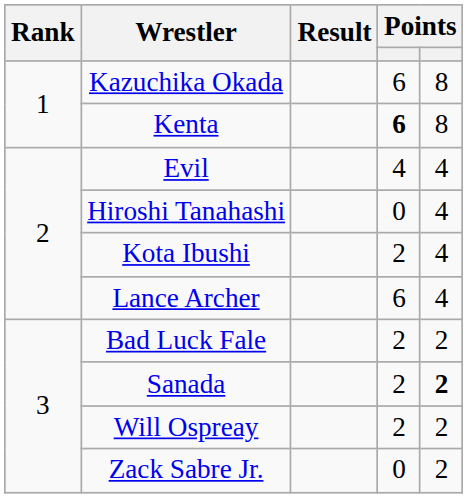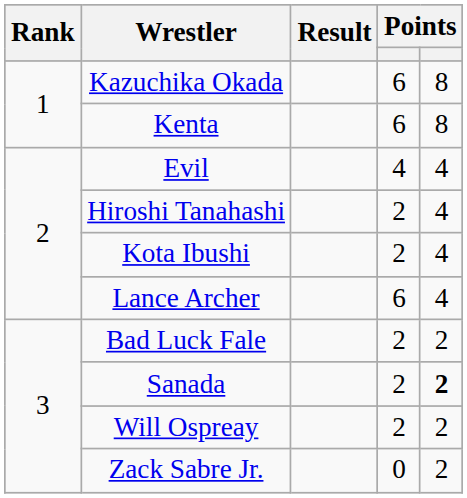 <table class="wikitable mw-collapsible mw-collapsed" plainrowheaders sortable" style="text-align: center">
 <tr>
 <th scope="col" rowspan="2">Rank</th>
 <th scope="col" rowspan="2">Wrestler</th>
 <th scope="col" rowspan="2">Result</th>
 <th scope="col" colspan="2">Points</th>
 </tr>
 <tr>
 <th></th>
 <th></th>
 </tr>
 <tr>
 <td rowspan="2">1</td>
 <td><a href='#'>Kazuchika Okada</a></td>
 <td></td>
 <td>6</td>
 <td>8</td>
 </tr>
 <tr>
 <td><a href='#'>Kenta</a></td>
 <td></td>
-<td><strong>6</strong></td>
+<td>6</td>
 <td>8</td>
 </tr>
 <tr>
 <td rowspan="4">2</td>
 <td><a href='#'>Evil</a></td>
 <td></td>
 <td>4</td>
 <td>4</td>
 </tr>
 <tr>
 <td><a href='#'>Hiroshi Tanahashi</a></td>
 <td></td>
-<td>0</td>
+<td>2</td>
 <td>4</td>
 </tr>
 <tr>
 <td><a href='#'>Kota Ibushi</a></td>
 <td></td>
 <td>2</td>
 <td>4</td>
 </tr>
 <tr>
 <td><a href='#'>Lance Archer</a></td>
 <td></td>
 <td>6</td>
 <td>4</td>
 </tr>
 <tr>
 <td rowspan="4">3</td>
 <td><a href='#'>Bad Luck Fale</a></td>
 <td></td>
 <td>2</td>
 <td>2</td>
 </tr>
 <tr>
 <td><a href='#'>Sanada</a></td>
 <td></td>
 <td>2</td>
 <td><strong>2</strong></td>
 </tr>
 <tr>
 <td><a href='#'>Will Ospreay</a></td>
 <td></td>
 <td>2</td>
 <td>2</td>
 </tr>
 <tr>
 <td><a href='#'>Zack Sabre Jr.</a></td>
 <td></td>
 <td>0</td>
 <td>2</td>
 </tr>
 </table>
